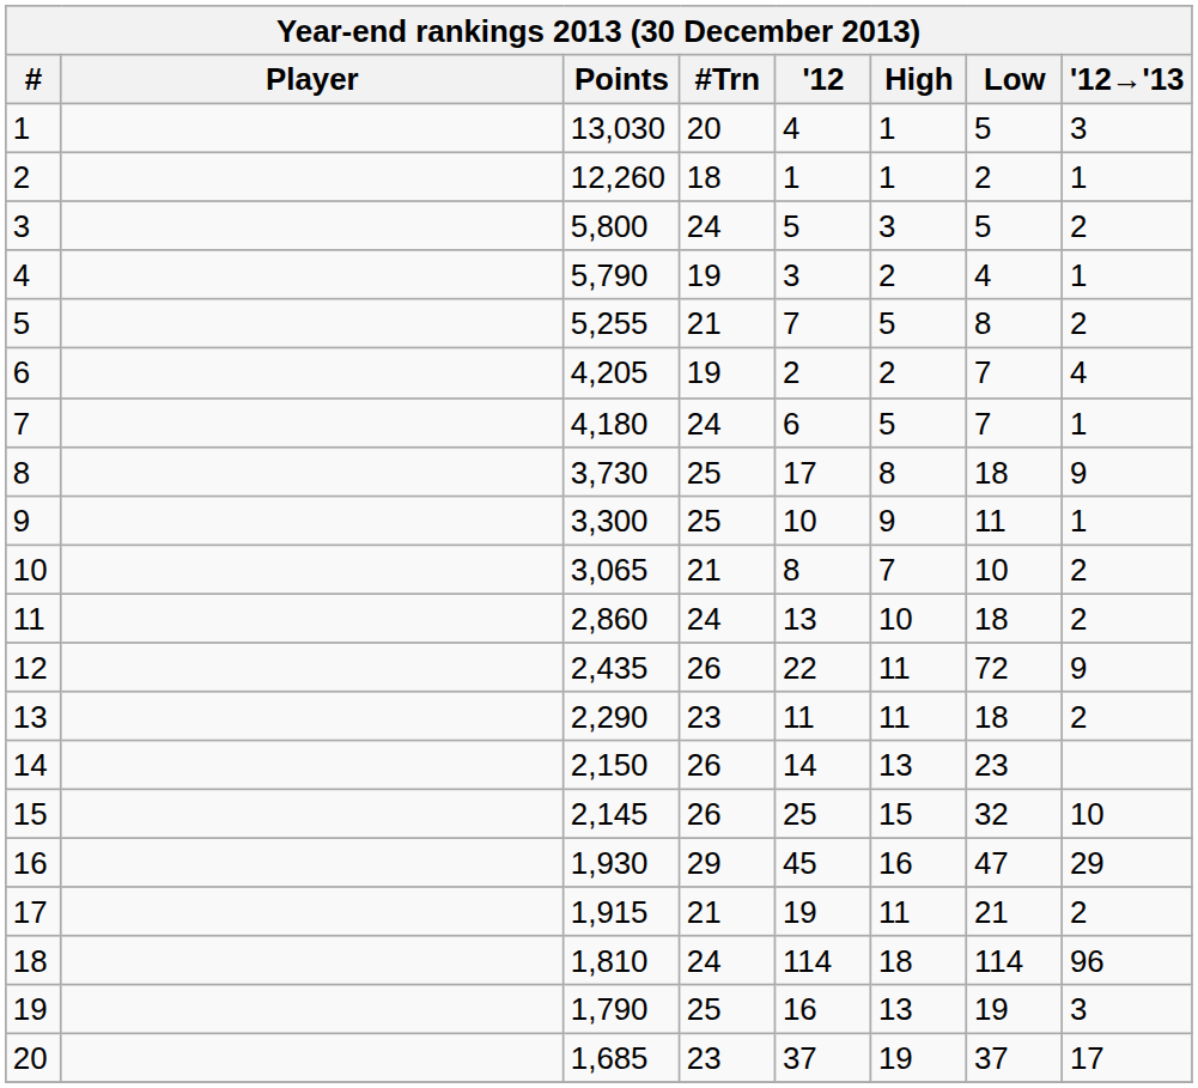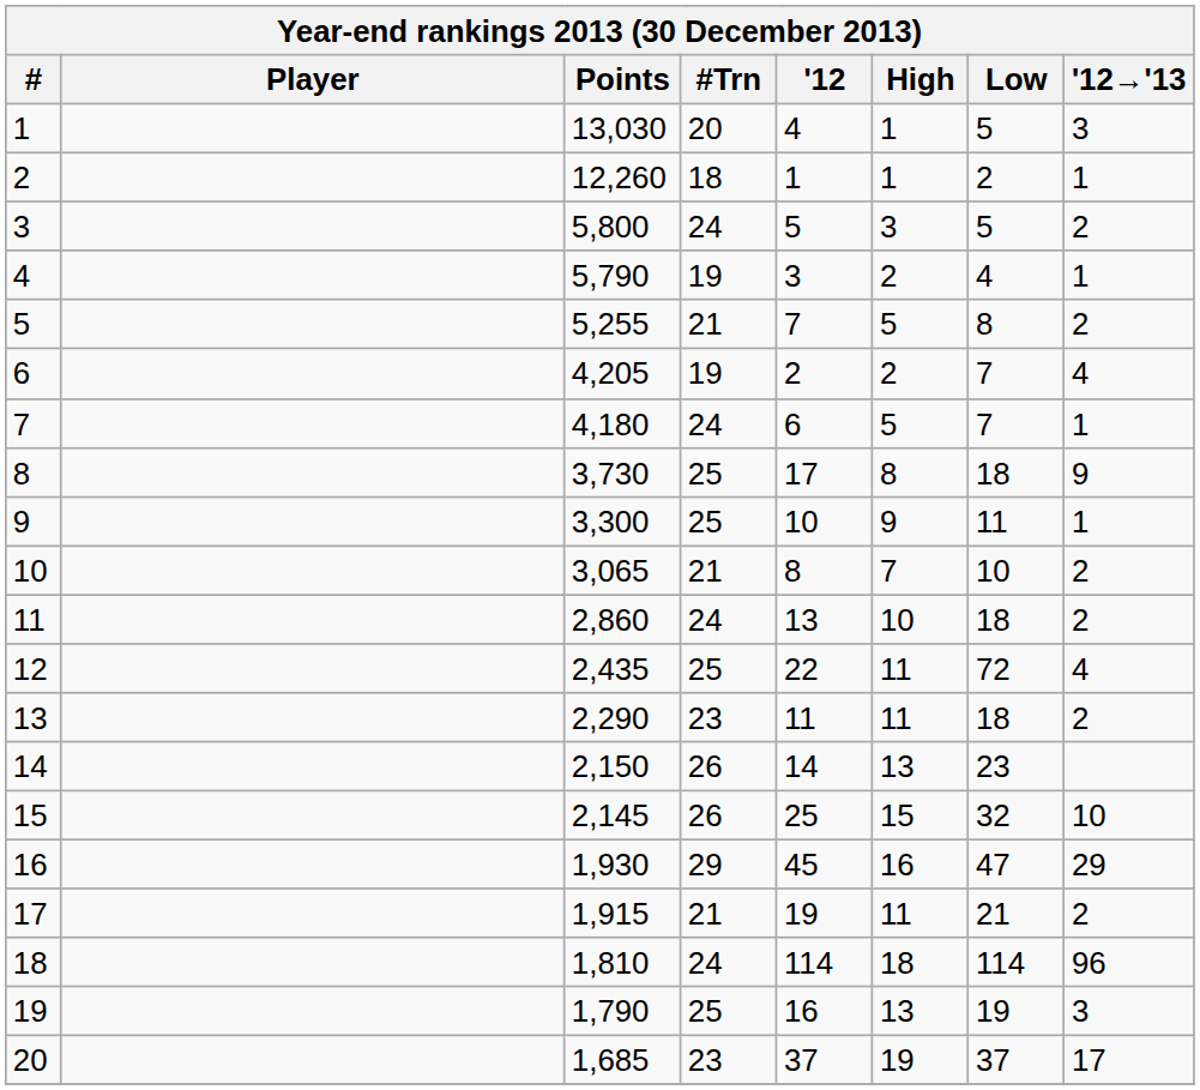 <table class="wikitable" style="font-size:95%">
 <tr>
 <th colspan=8>Year-end rankings 2013 (30 December 2013)</th>
 </tr>
 <tr>
 <th width=20>#</th>
 <th width=240>Player</th>
 <th width=50>Points</th>
 <th width=40>#Trn</th>
 <th width=40>'12</th>
 <th width=40>High</th>
 <th width=40>Low</th>
 <th width=50>'12→'13</th>
 </tr>
 <tr>
 <td>1</td>
 <td align=left></td>
 <td>13,030</td>
 <td>20</td>
 <td>4</td>
 <td>1</td>
 <td>5</td>
 <td> 3</td>
 </tr>
 <tr>
 <td>2</td>
 <td align=left></td>
 <td>12,260</td>
 <td>18</td>
 <td>1</td>
 <td>1</td>
 <td>2</td>
 <td> 1</td>
 </tr>
 <tr>
 <td>3</td>
 <td align=left></td>
 <td>5,800</td>
 <td>24</td>
 <td>5</td>
 <td>3</td>
 <td>5</td>
 <td> 2</td>
 </tr>
 <tr>
 <td>4</td>
 <td align=left></td>
 <td>5,790</td>
 <td>19</td>
 <td>3</td>
 <td>2</td>
 <td>4</td>
 <td> 1</td>
 </tr>
 <tr>
 <td>5</td>
 <td align=left></td>
 <td>5,255</td>
 <td>21</td>
 <td>7</td>
 <td>5</td>
 <td>8</td>
 <td> 2</td>
 </tr>
 <tr>
 <td>6</td>
 <td align=left></td>
 <td>4,205</td>
 <td>19</td>
 <td>2</td>
 <td>2</td>
 <td>7</td>
 <td> 4</td>
 </tr>
 <tr>
 <td>7</td>
 <td align=left></td>
 <td>4,180</td>
 <td>24</td>
 <td>6</td>
 <td>5</td>
 <td>7</td>
 <td> 1</td>
 </tr>
 <tr>
 <td>8</td>
 <td align=left></td>
 <td>3,730</td>
 <td>25</td>
 <td>17</td>
 <td>8</td>
 <td>18</td>
 <td> 9</td>
 </tr>
 <tr>
 <td>9</td>
 <td align=left></td>
 <td>3,300</td>
 <td>25</td>
 <td>10</td>
 <td>9</td>
 <td>11</td>
 <td> 1</td>
 </tr>
 <tr>
 <td>10</td>
 <td align=left></td>
 <td>3,065</td>
 <td>21</td>
 <td>8</td>
 <td>7</td>
 <td>10</td>
 <td> 2</td>
 </tr>
 <tr>
 <td>11</td>
 <td align=left></td>
 <td>2,860</td>
 <td>24</td>
 <td>13</td>
 <td>10</td>
 <td>18</td>
 <td> 2</td>
 </tr>
 <tr>
 <td>12</td>
 <td align=left></td>
 <td>2,435</td>
-<td>26</td>
+<td>25</td>
 <td>22</td>
 <td>11</td>
 <td>72</td>
-<td> 9</td>
+<td> 4</td>
 </tr>
 <tr>
 <td>13</td>
 <td align=left></td>
 <td>2,290</td>
 <td>23</td>
 <td>11</td>
 <td>11</td>
 <td>18</td>
 <td> 2</td>
 </tr>
 <tr>
 <td>14</td>
 <td align=left></td>
 <td>2,150</td>
 <td>26</td>
 <td>14</td>
 <td>13</td>
 <td>23</td>
 <td></td>
 </tr>
 <tr>
 <td>15</td>
 <td align=left></td>
 <td>2,145</td>
 <td>26</td>
 <td>25</td>
 <td>15</td>
 <td>32</td>
 <td> 10</td>
 </tr>
 <tr>
 <td>16</td>
 <td align=left></td>
 <td>1,930</td>
 <td>29</td>
 <td>45</td>
 <td>16</td>
 <td>47</td>
 <td> 29</td>
 </tr>
 <tr>
 <td>17</td>
 <td align=left></td>
 <td>1,915</td>
 <td>21</td>
 <td>19</td>
 <td>11</td>
 <td>21</td>
 <td> 2</td>
 </tr>
 <tr>
 <td>18</td>
 <td align=left></td>
 <td>1,810</td>
 <td>24</td>
 <td>114</td>
 <td>18</td>
 <td>114</td>
 <td> 96</td>
 </tr>
 <tr>
 <td>19</td>
 <td align=left></td>
 <td>1,790</td>
 <td>25</td>
 <td>16</td>
 <td>13</td>
 <td>19</td>
 <td> 3</td>
 </tr>
 <tr>
 <td>20</td>
 <td align=left></td>
 <td>1,685</td>
 <td>23</td>
 <td>37</td>
 <td>19</td>
 <td>37</td>
 <td> 17</td>
 </tr>
 <tr>
 </tr>
 </table>
